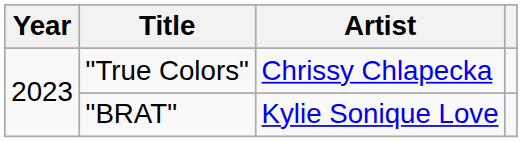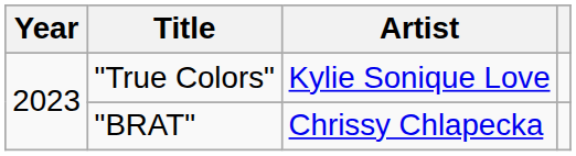 <table class="wikitable">
 <tr>
 <th>Year</th>
 <th>Title</th>
 <th>Artist</th>
 <th></th>
 </tr>
 <tr>
 <td rowspan= "2">2023</td>
 <td>"True Colors"</td>
-<td><a href='#'>Chrissy Chlapecka</a></td>
+<td><a href='#'>Kylie Sonique Love</a></td>
 <td style="text-align: center;"></td>
 </tr>
 <tr>
 <td>"BRAT"</td>
-<td><a href='#'>Kylie Sonique Love</a></td>
+<td><a href='#'>Chrissy Chlapecka</a></td>
 <td style="text-align: center;"></td>
 </tr>
 </table>
